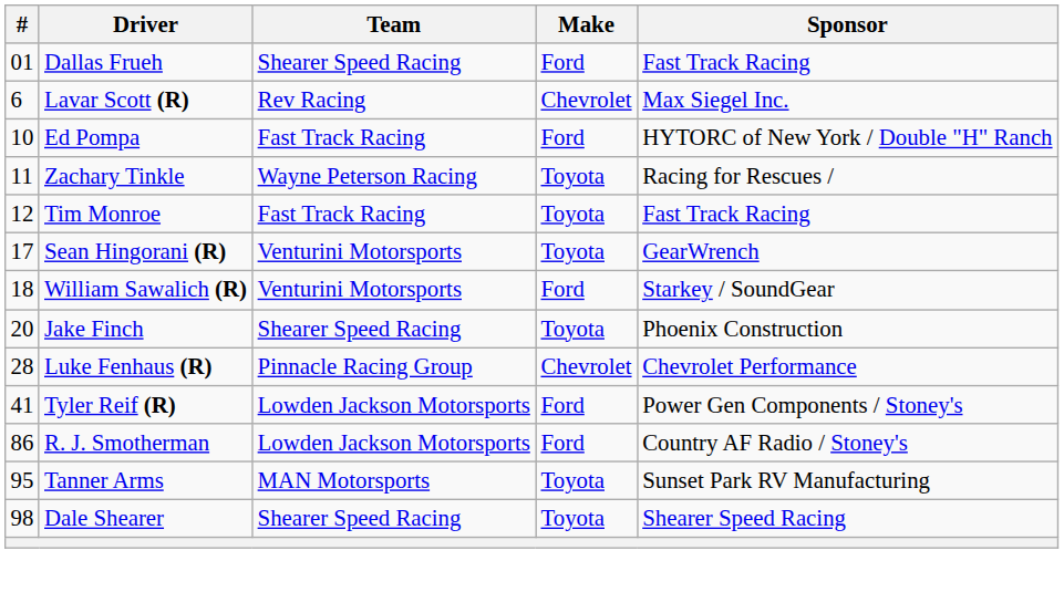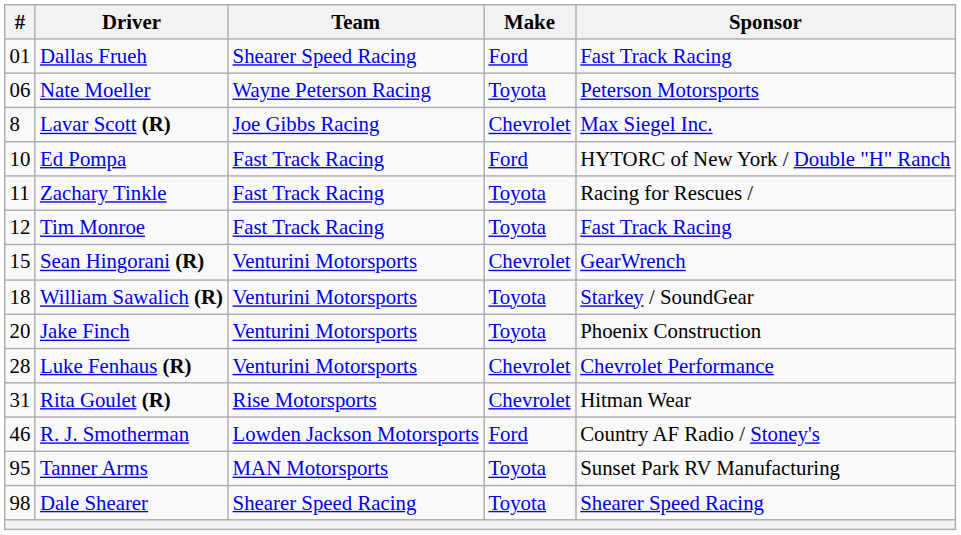 <table class="wikitable" style="font-size: 95%;">
 <tr>
 <th>#</th>
 <th>Driver</th>
 <th>Team</th>
 <th>Make</th>
 <th>Sponsor</th>
 </tr>
 <tr>
 <td>01</td>
 <td><a href='#'>Dallas Frueh</a></td>
 <td><a href='#'>Shearer Speed Racing</a></td>
 <td><a href='#'>Ford</a></td>
 <td><a href='#'>Fast Track Racing</a></td>
 </tr>
 <tr>
-<td>6</td>
+<td>06</td>
+<td><a href='#'>Nate Moeller</a></td>
+<td><a href='#'>Wayne Peterson Racing</a></td>
+<td><a href='#'>Toyota</a></td>
+<td><a href='#'>Peterson Motorsports</a></td>
+</tr>
+<tr>
+<td>8</td>
 <td><a href='#'>Lavar Scott</a> <strong>(R)</strong></td>
-<td><a href='#'>Rev Racing</a></td>
+<td><a href='#'>Joe Gibbs Racing</a></td>
 <td><a href='#'>Chevrolet</a></td>
 <td><a href='#'>Max Siegel Inc.</a></td>
 </tr>
 <tr>
 <td>10</td>
 <td><a href='#'>Ed Pompa</a></td>
 <td><a href='#'>Fast Track Racing</a></td>
 <td><a href='#'>Ford</a></td>
 <td>HYTORC of New York / <a href='#'>Double "H" Ranch</a></td>
 </tr>
 <tr>
 <td>11</td>
 <td><a href='#'>Zachary Tinkle</a></td>
-<td><a href='#'>Wayne Peterson Racing</a></td>
+<td><a href='#'>Fast Track Racing</a></td>
 <td><a href='#'>Toyota</a></td>
 <td>Racing for Rescues / </td>
 </tr>
 <tr>
 <td>12</td>
 <td><a href='#'>Tim Monroe</a></td>
 <td><a href='#'>Fast Track Racing</a></td>
 <td><a href='#'>Toyota</a></td>
 <td><a href='#'>Fast Track Racing</a></td>
 </tr>
 <tr>
-<td>17</td>
+<td>15</td>
 <td><a href='#'>Sean Hingorani</a> <strong>(R)</strong></td>
 <td><a href='#'>Venturini Motorsports</a></td>
-<td><a href='#'>Toyota</a></td>
+<td><a href='#'>Chevrolet</a></td>
 <td><a href='#'>GearWrench</a></td>
 </tr>
 <tr>
 <td>18</td>
 <td><a href='#'>William Sawalich</a> <strong>(R)</strong></td>
 <td><a href='#'>Venturini Motorsports</a></td>
-<td><a href='#'>Ford</a></td>
+<td><a href='#'>Toyota</a></td>
 <td><a href='#'>Starkey</a> / SoundGear</td>
 </tr>
 <tr>
 <td>20</td>
 <td><a href='#'>Jake Finch</a></td>
-<td><a href='#'>Shearer Speed Racing</a></td>
+<td><a href='#'>Venturini Motorsports</a></td>
 <td><a href='#'>Toyota</a></td>
 <td>Phoenix Construction</td>
 </tr>
 <tr>
 <td>28</td>
 <td><a href='#'>Luke Fenhaus</a> <strong>(R)</strong></td>
-<td><a href='#'>Pinnacle Racing Group</a></td>
+<td><a href='#'>Venturini Motorsports</a></td>
 <td><a href='#'>Chevrolet</a></td>
 <td><a href='#'>Chevrolet Performance</a></td>
 </tr>
 <tr>
-<td>41</td>
-<td><a href='#'>Tyler Reif</a> <strong>(R)</strong></td>
-<td nowrap><a href='#'>Lowden Jackson Motorsports</a></td>
-<td><a href='#'>Ford</a></td>
-<td>Power Gen Components / <a href='#'>Stoney's</a></td>
+<td>31</td>
+<td><a href='#'>Rita Goulet</a> <strong>(R)</strong></td>
+<td><a href='#'>Rise Motorsports</a></td>
+<td><a href='#'>Chevrolet</a></td>
+<td nowrap>Hitman Wear</td>
 </tr>
 <tr>
-<td>86</td>
+<td>46</td>
 <td><a href='#'>R. J. Smotherman</a></td>
 <td><a href='#'>Lowden Jackson Motorsports</a></td>
 <td><a href='#'>Ford</a></td>
 <td>Country AF Radio / <a href='#'>Stoney's</a></td>
 </tr>
 <tr>
 <td>95</td>
 <td><a href='#'>Tanner Arms</a></td>
 <td><a href='#'>MAN Motorsports</a></td>
 <td><a href='#'>Toyota</a></td>
 <td>Sunset Park RV Manufacturing</td>
 </tr>
 <tr>
 <td>98</td>
 <td><a href='#'>Dale Shearer</a></td>
 <td><a href='#'>Shearer Speed Racing</a></td>
 <td><a href='#'>Toyota</a></td>
 <td><a href='#'>Shearer Speed Racing</a></td>
 </tr>
 <tr>
 <th colspan="5"></th>
 </tr>
 </table>
